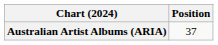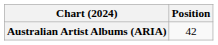 <table class="wikitable plainrowheaders" style="text-align:center">
 <tr>
 <th scope="col">Chart (2024)</th>
 <th scope="col">Position</th>
 </tr>
 <tr>
 <th scope="row">Australian Artist Albums (ARIA)</th>
-<td>37</td>
+<td>42</td>
 </tr>
 </table>
